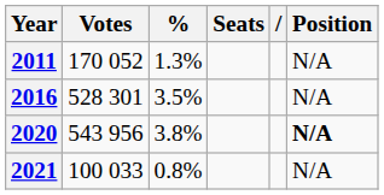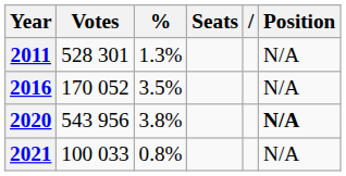 <table class="wikitable">
 <tr>
 <th>Year</th>
 <th>Votes</th>
 <th>%</th>
 <th>Seats</th>
 <th>/</th>
 <th>Position</th>
 </tr>
 <tr>
 <th><strong><a href='#'>2011</a></strong></th>
-<td>170 052</td>
+<td>528 301</td>
 <td>1.3%</td>
 <td></td>
 <td></td>
 <td>N/A</td>
 </tr>
 <tr>
 <th><strong><a href='#'>2016</a></strong></th>
-<td>528 301</td>
+<td>170 052</td>
 <td>3.5%</td>
 <td></td>
 <td></td>
 <td>N/A</td>
 </tr>
 <tr>
 <th><a href='#'>2020</a></th>
 <td>543 956</td>
 <td>3.8%</td>
 <td></td>
 <td></td>
 <td><strong>N/A</strong></td>
 </tr>
 <tr>
 <th><a href='#'>2021</a></th>
 <td>100 033</td>
 <td>0.8%</td>
 <td></td>
 <td></td>
 <td>N/A</td>
 </tr>
 </table>
